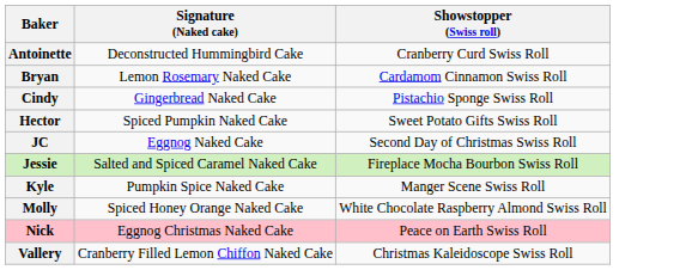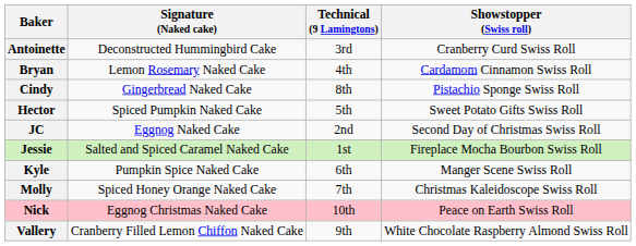 <table class="wikitable sortable" style="text-align:center;">
 <tr>
 <th scope="col">Baker</th>
 <th scope="col" class="unsortable">Signature<br><small>(Naked cake)</small></th>
+<th scope="col">Technical<br><small>(9 <a href='#'>Lamingtons</a>)</small></th>
 <th scope="col" class="unsortable">Showstopper<br><small>(<a href='#'>Swiss roll</a>)</small></th>
 </tr>
 <tr>
 <th scope="row">Antoinette</th>
 <td>Deconstructed Hummingbird Cake</td>
+<td>3rd</td>
 <td>Cranberry Curd Swiss Roll</td>
 </tr>
 <tr>
 <th scope="row">Bryan</th>
 <td>Lemon <a href='#'>Rosemary</a> Naked Cake</td>
+<td>4th</td>
 <td><a href='#'>Cardamom</a> Cinnamon Swiss Roll</td>
 </tr>
 <tr>
 <th scope="row">Cindy</th>
 <td><a href='#'>Gingerbread</a> Naked Cake</td>
+<td>8th</td>
 <td><a href='#'>Pistachio</a> Sponge Swiss Roll</td>
 </tr>
 <tr>
 <th scope="row">Hector</th>
 <td>Spiced Pumpkin Naked Cake</td>
+<td>5th</td>
 <td>Sweet Potato Gifts Swiss Roll</td>
 </tr>
 <tr>
 <th scope="row">JC</th>
 <td><a href='#'>Eggnog</a> Naked Cake</td>
+<td>2nd</td>
 <td>Second Day of Christmas Swiss Roll</td>
 </tr>
 <tr style="background:#d0f0c0;">
 <th scope="row" style="background:#d0f0c0;">Jessie</th>
 <td>Salted and Spiced Caramel Naked Cake</td>
+<td>1st</td>
 <td>Fireplace Mocha Bourbon Swiss Roll</td>
 </tr>
 <tr>
 <th scope="row">Kyle</th>
 <td>Pumpkin Spice Naked Cake</td>
+<td>6th</td>
 <td>Manger Scene Swiss Roll</td>
 </tr>
 <tr>
 <th scope="row">Molly</th>
 <td>Spiced Honey Orange Naked Cake</td>
-<td>White Chocolate Raspberry Almond Swiss Roll</td>
+<td>7th</td>
+<td>Christmas Kaleidoscope Swiss Roll</td>
 </tr>
 <tr style="background:Pink;">
 <th scope="row" style="background:Pink;">Nick</th>
 <td>Eggnog Christmas Naked Cake</td>
+<td>10th</td>
 <td>Peace on Earth Swiss Roll</td>
 </tr>
 <tr>
 <th scope="row">Vallery</th>
 <td>Cranberry Filled Lemon <a href='#'>Chiffon</a> Naked Cake</td>
-<td>Christmas Kaleidoscope Swiss Roll</td>
+<td>9th</td>
+<td>White Chocolate Raspberry Almond Swiss Roll</td>
 </tr>
 </table>
